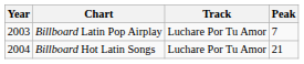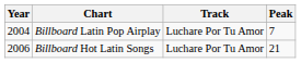 <table class="wikitable">
 <tr>
 <th>Year</th>
 <th>Chart</th>
 <th>Track</th>
 <th>Peak</th>
 </tr>
 <tr>
-<td>2003</td>
+<td>2004</td>
 <td><em>Billboard</em> Latin Pop Airplay</td>
 <td>Luchare Por Tu Amor</td>
 <td>7</td>
 </tr>
 <tr>
-<td>2004</td>
+<td>2006</td>
 <td><em>Billboard</em> Hot Latin Songs</td>
 <td>Luchare Por Tu Amor</td>
 <td>21</td>
 </tr>
 </table>
